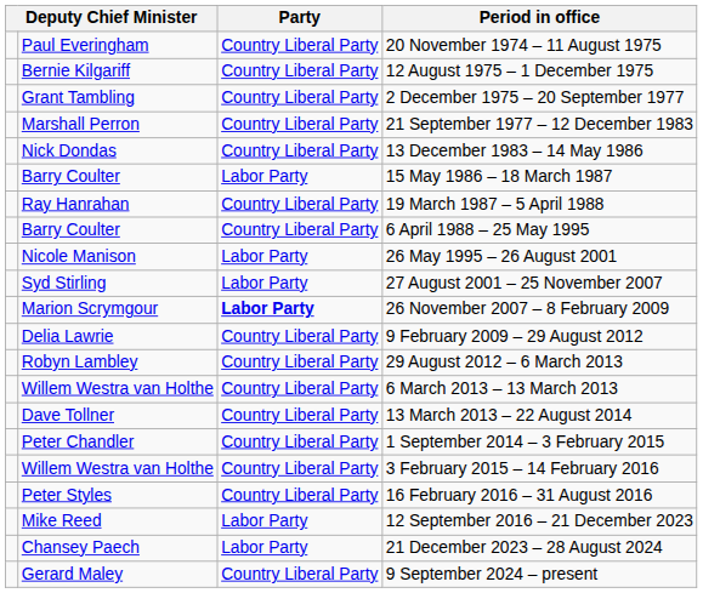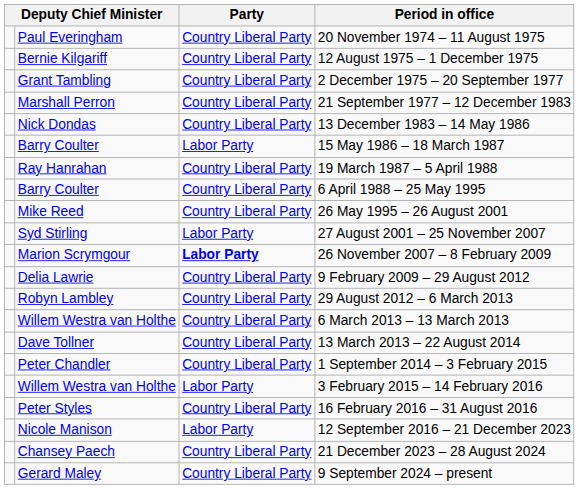 <table class="wikitable">
 <tr>
 <th colspan=2>Deputy Chief Minister</th>
 <th>Party</th>
 <th>Period in office</th>
 </tr>
 <tr>
 <td> </td>
 <td><a href='#'>Paul Everingham</a></td>
 <td><a href='#'>Country Liberal Party</a></td>
 <td>20 November 1974 – 11 August 1975</td>
 </tr>
 <tr>
 <td> </td>
 <td><a href='#'>Bernie Kilgariff</a></td>
 <td><a href='#'>Country Liberal Party</a></td>
 <td>12 August 1975 – 1 December 1975</td>
 </tr>
 <tr>
 <td> </td>
 <td><a href='#'>Grant Tambling</a></td>
 <td><a href='#'>Country Liberal Party</a></td>
 <td>2 December 1975 – 20 September 1977</td>
 </tr>
 <tr>
 <td> </td>
 <td><a href='#'>Marshall Perron</a></td>
 <td><a href='#'>Country Liberal Party</a></td>
 <td>21 September 1977 – 12 December 1983</td>
 </tr>
 <tr>
 <td> </td>
 <td><a href='#'>Nick Dondas</a></td>
 <td><a href='#'>Country Liberal Party</a></td>
 <td>13 December 1983 – 14 May 1986</td>
 </tr>
 <tr>
 <td> </td>
 <td><a href='#'>Barry Coulter</a></td>
 <td><a href='#'>Labor Party</a></td>
 <td>15 May 1986 – 18 March 1987</td>
 </tr>
 <tr>
 <td> </td>
 <td><a href='#'>Ray Hanrahan</a></td>
 <td><a href='#'>Country Liberal Party</a></td>
 <td>19 March 1987 – 5 April 1988</td>
 </tr>
 <tr>
 <td> </td>
 <td><a href='#'>Barry Coulter</a></td>
 <td><a href='#'>Country Liberal Party</a></td>
 <td>6 April 1988 – 25 May 1995</td>
 </tr>
 <tr>
 <td> </td>
-<td><a href='#'>Nicole Manison</a></td>
-<td><a href='#'>Labor Party</a></td>
+<td><a href='#'>Mike Reed</a></td>
+<td><a href='#'>Country Liberal Party</a></td>
 <td>26 May 1995 – 26 August 2001</td>
 </tr>
 <tr>
 <td> </td>
 <td><a href='#'>Syd Stirling</a></td>
 <td><a href='#'>Labor Party</a></td>
 <td>27 August 2001 – 25 November 2007</td>
 </tr>
 <tr>
 <td> </td>
 <td><a href='#'>Marion Scrymgour</a></td>
 <td><strong><a href='#'>Labor Party</a></strong></td>
 <td>26 November 2007 – 8 February 2009</td>
 </tr>
 <tr>
 <td> </td>
 <td><a href='#'>Delia Lawrie</a></td>
 <td><a href='#'>Country Liberal Party</a></td>
 <td>9 February 2009 – 29 August 2012</td>
 </tr>
 <tr>
 <td> </td>
 <td><a href='#'>Robyn Lambley</a></td>
 <td><a href='#'>Country Liberal Party</a></td>
 <td>29 August 2012 – 6 March 2013</td>
 </tr>
 <tr>
 <td> </td>
 <td><a href='#'>Willem Westra van Holthe</a></td>
 <td><a href='#'>Country Liberal Party</a></td>
 <td>6 March 2013 – 13 March 2013</td>
 </tr>
 <tr>
 <td> </td>
 <td><a href='#'>Dave Tollner</a></td>
 <td><a href='#'>Country Liberal Party</a></td>
 <td>13 March 2013 – 22 August 2014</td>
 </tr>
 <tr>
 <td> </td>
 <td><a href='#'>Peter Chandler</a></td>
 <td><a href='#'>Country Liberal Party</a></td>
 <td>1 September 2014 – 3 February 2015</td>
 </tr>
 <tr>
 <td> </td>
 <td><a href='#'>Willem Westra van Holthe</a></td>
-<td><a href='#'>Country Liberal Party</a></td>
+<td><a href='#'>Labor Party</a></td>
 <td>3 February 2015 – 14 February 2016</td>
 </tr>
 <tr>
 <td> </td>
 <td><a href='#'>Peter Styles</a></td>
 <td><a href='#'>Country Liberal Party</a></td>
 <td>16 February 2016 – 31 August 2016</td>
 </tr>
 <tr>
 <td> </td>
-<td><a href='#'>Mike Reed</a></td>
+<td><a href='#'>Nicole Manison</a></td>
 <td><a href='#'>Labor Party</a></td>
 <td>12 September 2016 – 21 December 2023</td>
 </tr>
 <tr>
 <td> </td>
 <td><a href='#'>Chansey Paech</a></td>
-<td><a href='#'>Labor Party</a></td>
+<td><a href='#'>Country Liberal Party</a></td>
 <td>21 December 2023 – 28 August 2024</td>
 </tr>
 <tr>
 <td> </td>
 <td><a href='#'>Gerard Maley</a></td>
 <td><a href='#'>Country Liberal Party</a></td>
 <td>9 September 2024 – present</td>
 </tr>
 </table>
